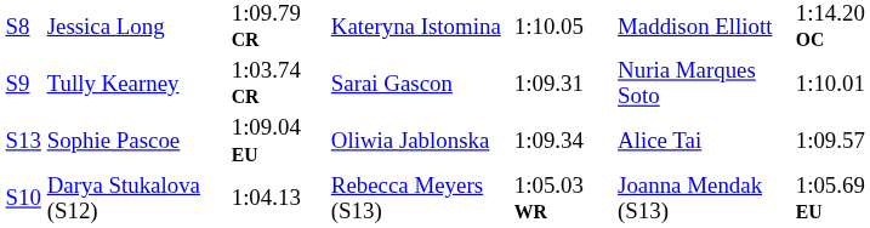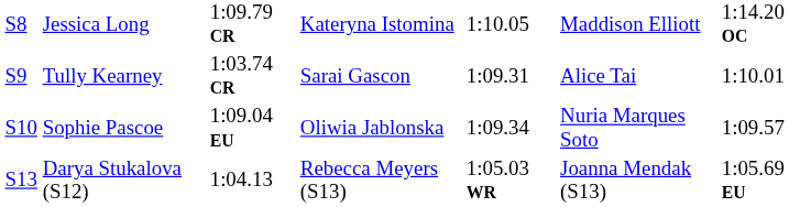 <table>
 <tr>
 <td><a href='#'>S8</a></td>
 <td><a href='#'>Jessica Long</a><br></td>
 <td>1:09.79 <small><strong>CR</strong></small></td>
 <td><a href='#'>Kateryna Istomina</a><br></td>
 <td>1:10.05</td>
 <td><a href='#'>Maddison Elliott</a><br></td>
 <td>1:14.20 <small><strong>OC</strong></small></td>
 </tr>
 <tr>
 <td><a href='#'>S9</a></td>
 <td><a href='#'>Tully Kearney</a><br></td>
 <td>1:03.74 <small><strong>CR</strong></small></td>
 <td><a href='#'>Sarai Gascon</a><br></td>
 <td>1:09.31</td>
-<td><a href='#'>Nuria Marques Soto</a><br></td>
+<td><a href='#'>Alice Tai</a><br></td>
 <td>1:10.01</td>
 </tr>
 <tr>
-<td><a href='#'>S13</a></td>
+<td><a href='#'>S10</a></td>
 <td><a href='#'>Sophie Pascoe</a><br></td>
 <td>1:09.04 <small><strong>EU</strong></small></td>
 <td><a href='#'>Oliwia Jablonska</a><br></td>
 <td>1:09.34</td>
-<td><a href='#'>Alice Tai</a><br></td>
+<td><a href='#'>Nuria Marques Soto</a><br></td>
 <td>1:09.57</td>
 </tr>
 <tr>
-<td><a href='#'>S10</a></td>
+<td><a href='#'>S13</a></td>
 <td><a href='#'>Darya Stukalova</a> (S12)<br></td>
 <td>1:04.13</td>
 <td><a href='#'>Rebecca Meyers</a> (S13)<br></td>
 <td>1:05.03 <small><strong>WR</strong></small></td>
 <td><a href='#'>Joanna Mendak</a> (S13)<br></td>
 <td>1:05.69 <small><strong>EU</strong></small></td>
 </tr>
 </table>
